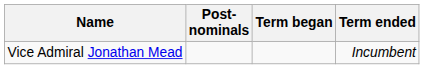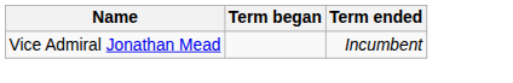 <table class="wikitable sortable">
 <tr>
 <th>Name</th>
-<th>Post-<br>nominals<br></th>
 <th>Term began</th>
 <th>Term ended</th>
 </tr>
 <tr>
 <td>Vice Admiral <a href='#'>Jonathan Mead</a></td>
-<td></td>
 <td align="right"></td>
 <td align="right"><em>Incumbent</em></td>
 </tr>
 </table>
